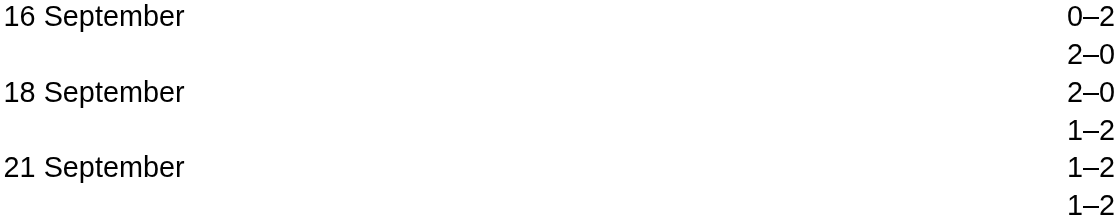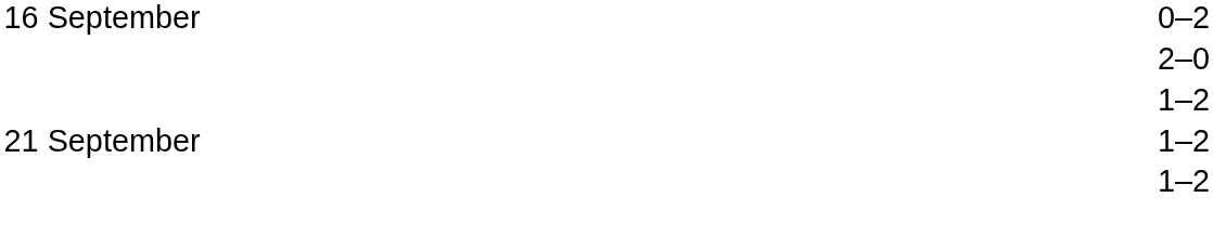 <table cellspacing=1 width=85%>
 <tr>
 <th width=15%></th>
 <th width=25%></th>
 <th width=10%></th>
 <th width=25%></th>
 <th width=25%></th>
 </tr>
 <tr>
 <td>16 September</td>
 <td align=right></td>
 <td align=center>0–2</td>
 <td></td>
 <td></td>
 </tr>
 <tr>
 <td></td>
-<td align=right></td>
-<td align=center>2–0</td>
-<td></td>
-<td></td>
-</tr>
-<tr>
-<td>18 September</td>
 <td align=right></td>
 <td align=center>2–0</td>
 <td></td>
 <td></td>
 </tr>
 <tr>
 <td></td>
 <td align=right></td>
 <td align=center>1–2</td>
 <td></td>
 <td></td>
 </tr>
 <tr>
 <td>21 September</td>
 <td align=right></td>
 <td align=center>1–2</td>
 <td></td>
 <td></td>
 </tr>
 <tr>
 <td></td>
 <td align=right></td>
 <td align=center>1–2</td>
 <td></td>
 <td></td>
 </tr>
 </table>
